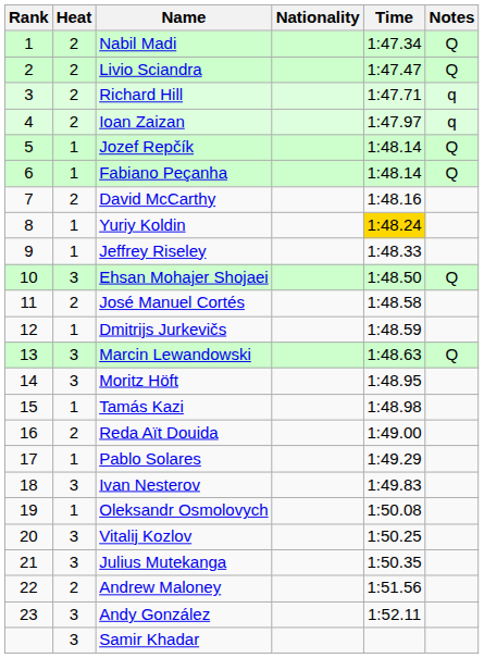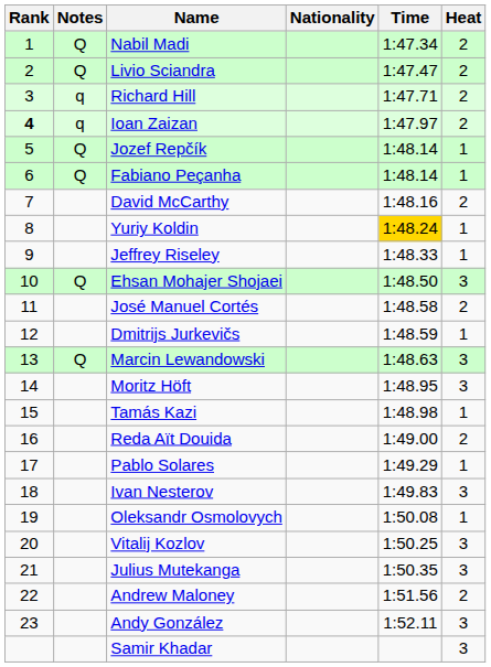 <table class="wikitable sortable" style="text-align:center">
 <tr>
 <th>Rank</th>
-<th>Heat</th>
+<th>Notes</th>
 <th>Name</th>
 <th>Nationality</th>
 <th>Time</th>
-<th>Notes</th>
+<th>Heat</th>
 </tr>
 <tr bgcolor=ccffcc>
 <td>1</td>
-<td>2</td>
+<td>Q</td>
 <td align=left><a href='#'>Nabil Madi</a></td>
 <td align=left></td>
 <td>1:47.34</td>
-<td>Q</td>
+<td>2</td>
 </tr>
 <tr bgcolor=ccffcc>
 <td>2</td>
-<td>2</td>
+<td>Q</td>
 <td align=left><a href='#'>Livio Sciandra</a></td>
 <td align=left></td>
 <td>1:47.47</td>
-<td>Q</td>
+<td>2</td>
 </tr>
 <tr bgcolor=ddffdd>
 <td>3</td>
-<td>2</td>
+<td>q</td>
 <td align=left><a href='#'>Richard Hill</a></td>
 <td align=left></td>
 <td>1:47.71</td>
-<td>q</td>
+<td>2</td>
 </tr>
 <tr bgcolor=ddffdd>
-<td>4</td>
-<td>2</td>
+<td><strong>4</strong></td>
+<td>q</td>
 <td align=left><a href='#'>Ioan Zaizan</a></td>
 <td align=left></td>
 <td>1:47.97</td>
-<td>q</td>
+<td>2</td>
 </tr>
 <tr bgcolor=ccffcc>
 <td>5</td>
-<td>1</td>
+<td>Q</td>
 <td align=left><a href='#'>Jozef Repčík</a></td>
 <td align=left></td>
 <td>1:48.14</td>
-<td>Q</td>
+<td>1</td>
 </tr>
 <tr bgcolor=ccffcc>
 <td>6</td>
-<td>1</td>
+<td>Q</td>
 <td align=left><a href='#'>Fabiano Peçanha</a></td>
 <td align=left></td>
 <td>1:48.14</td>
-<td>Q</td>
+<td>1</td>
 </tr>
 <tr>
 <td>7</td>
-<td>2</td>
+<td></td>
 <td align=left><a href='#'>David McCarthy</a></td>
 <td align=left></td>
 <td>1:48.16</td>
-<td></td>
+<td>2</td>
 </tr>
 <tr>
 <td>8</td>
-<td>1</td>
+<td></td>
 <td align=left><a href='#'>Yuriy Koldin</a></td>
 <td align=left></td>
 <td style="background: gold;">1:48.24</td>
-<td></td>
+<td>1</td>
 </tr>
 <tr>
 <td>9</td>
-<td>1</td>
+<td></td>
 <td align=left><a href='#'>Jeffrey Riseley</a></td>
 <td align=left></td>
 <td>1:48.33</td>
-<td></td>
+<td>1</td>
 </tr>
 <tr bgcolor=ccffcc>
 <td>10</td>
-<td>3</td>
+<td>Q</td>
 <td align=left><a href='#'>Ehsan Mohajer Shojaei</a></td>
 <td align=left></td>
 <td>1:48.50</td>
-<td>Q</td>
+<td>3</td>
 </tr>
 <tr>
 <td>11</td>
-<td>2</td>
+<td></td>
 <td align=left><a href='#'>José Manuel Cortés</a></td>
 <td align=left></td>
 <td>1:48.58</td>
-<td></td>
+<td>2</td>
 </tr>
 <tr>
 <td>12</td>
-<td>1</td>
+<td></td>
 <td align=left><a href='#'>Dmitrijs Jurkevičs</a></td>
 <td align=left></td>
 <td>1:48.59</td>
-<td></td>
+<td>1</td>
 </tr>
 <tr bgcolor=ccffcc>
 <td>13</td>
-<td>3</td>
+<td>Q</td>
 <td align=left><a href='#'>Marcin Lewandowski</a></td>
 <td align=left></td>
 <td>1:48.63</td>
-<td>Q</td>
+<td>3</td>
 </tr>
 <tr>
 <td>14</td>
-<td>3</td>
+<td></td>
 <td align=left><a href='#'>Moritz Höft</a></td>
 <td align=left></td>
 <td>1:48.95</td>
-<td></td>
+<td>3</td>
 </tr>
 <tr>
 <td>15</td>
-<td>1</td>
+<td></td>
 <td align=left><a href='#'>Tamás Kazi</a></td>
 <td align=left></td>
 <td>1:48.98</td>
-<td></td>
+<td>1</td>
 </tr>
 <tr>
 <td>16</td>
-<td>2</td>
+<td></td>
 <td align=left><a href='#'>Reda Aït Douida</a></td>
 <td align=left></td>
 <td>1:49.00</td>
-<td></td>
+<td>2</td>
 </tr>
 <tr>
 <td>17</td>
-<td>1</td>
+<td></td>
 <td align=left><a href='#'>Pablo Solares</a></td>
 <td align=left></td>
 <td>1:49.29</td>
-<td></td>
+<td>1</td>
 </tr>
 <tr>
 <td>18</td>
-<td>3</td>
+<td></td>
 <td align=left><a href='#'>Ivan Nesterov</a></td>
 <td align=left></td>
 <td>1:49.83</td>
-<td></td>
+<td>3</td>
 </tr>
 <tr>
 <td>19</td>
-<td>1</td>
+<td></td>
 <td align=left><a href='#'>Oleksandr Osmolovych</a></td>
 <td align=left></td>
 <td>1:50.08</td>
-<td></td>
+<td>1</td>
 </tr>
 <tr>
 <td>20</td>
-<td>3</td>
+<td></td>
 <td align=left><a href='#'>Vitalij Kozlov</a></td>
 <td align=left></td>
 <td>1:50.25</td>
-<td></td>
+<td>3</td>
 </tr>
 <tr>
 <td>21</td>
-<td>3</td>
+<td></td>
 <td align=left><a href='#'>Julius Mutekanga</a></td>
 <td align=left></td>
 <td>1:50.35</td>
-<td></td>
+<td>3</td>
 </tr>
 <tr>
 <td>22</td>
-<td>2</td>
+<td></td>
 <td align=left><a href='#'>Andrew Maloney</a></td>
 <td align=left></td>
 <td>1:51.56</td>
-<td></td>
+<td>2</td>
 </tr>
 <tr>
 <td>23</td>
-<td>3</td>
+<td></td>
 <td align=left><a href='#'>Andy González</a></td>
 <td align=left></td>
 <td>1:52.11</td>
-<td></td>
+<td>3</td>
 </tr>
 <tr>
 <td></td>
-<td>3</td>
+<td></td>
 <td align=left><a href='#'>Samir Khadar</a></td>
 <td align=left></td>
 <td></td>
-<td></td>
+<td>3</td>
 </tr>
 </table>
